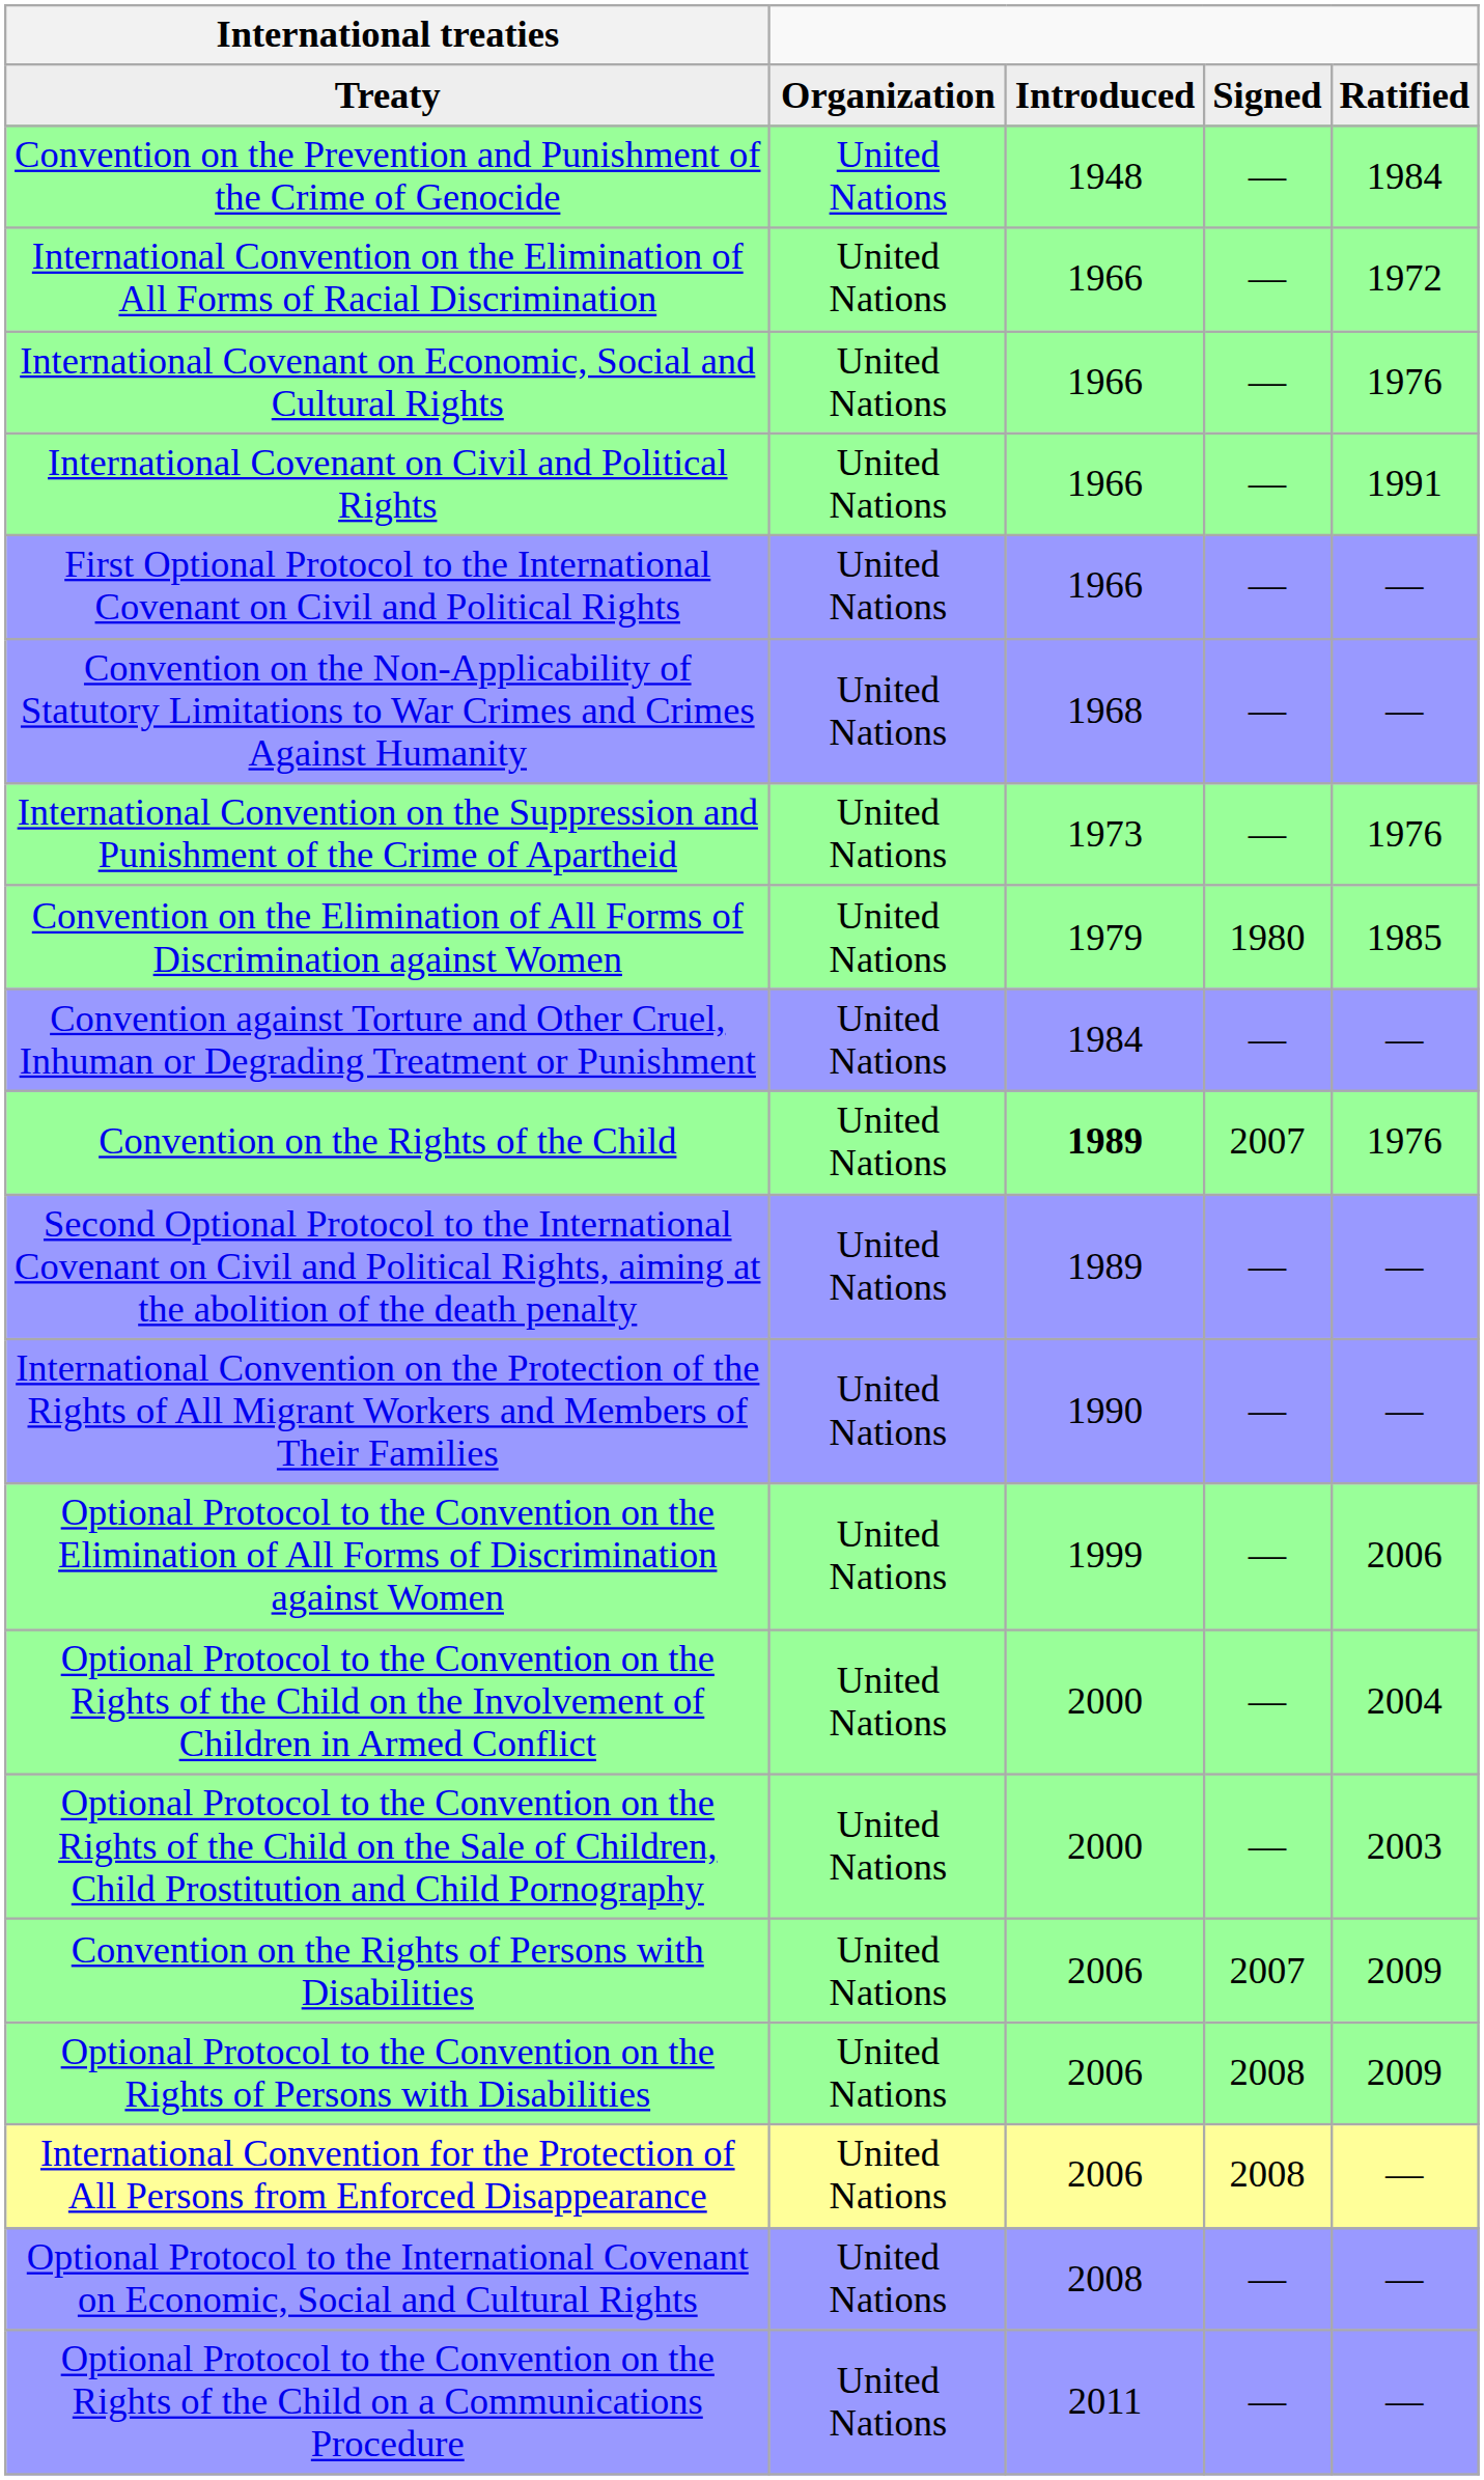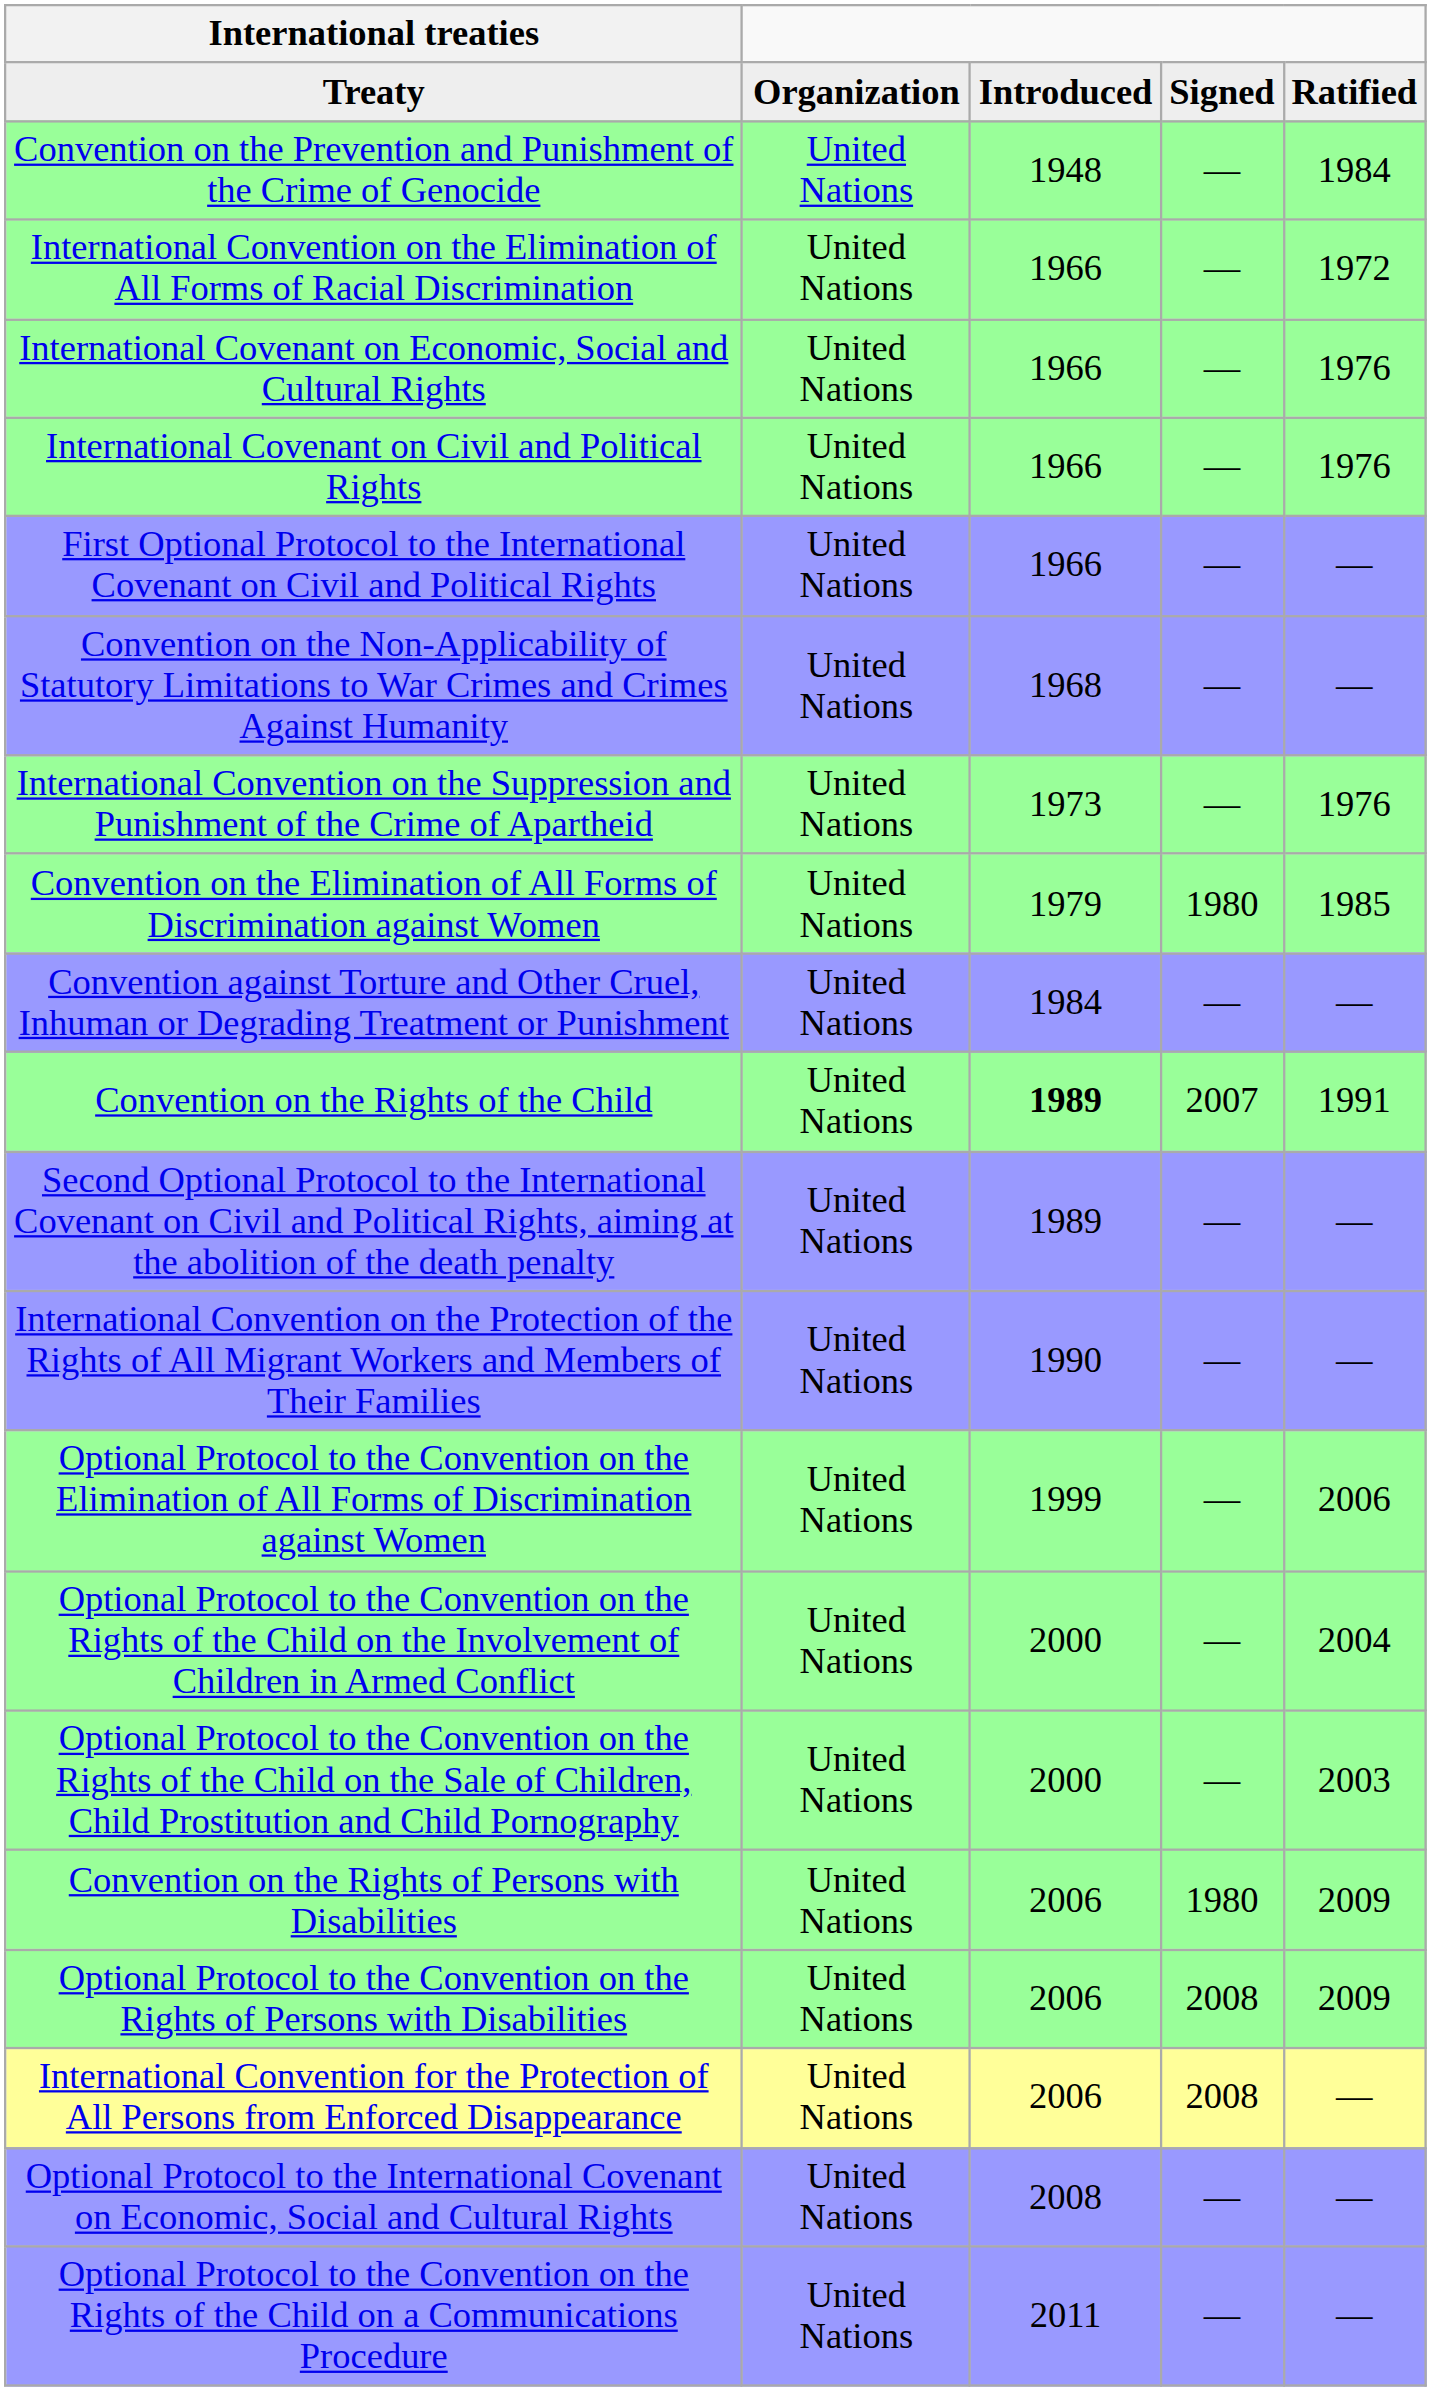 <table class="wikitable collapsible collapsed sortable" width=100% style="border-collapse:collapse;">
 <tr>
 <th>International treaties</th>
 </tr>
 <tr style="background:#eee; font-weight:bold; text-align:center;">
 <td>Treaty</td>
 <td>Organization</td>
 <td>Introduced</td>
 <td>Signed</td>
 <td>Ratified</td>
 </tr>
 <tr align=center>
 <td style="background:#9f9; align=left"><a href='#'>Convention on the Prevention and Punishment of the Crime of Genocide</a></td>
 <td style="background:#9f9;"><a href='#'>United Nations</a></td>
 <td style="background:#9f9;">1948</td>
 <td style="background:#9f9;">—</td>
 <td style="background:#9f9;">1984</td>
 </tr>
 <tr align=center>
 <td style="background:#9f9; align=left"><a href='#'>International Convention on the Elimination of All Forms of Racial Discrimination</a></td>
 <td style="background:#9f9;">United Nations</td>
 <td style="background:#9f9;">1966</td>
 <td style="background:#9f9;">—</td>
 <td style="background:#9f9;">1972</td>
 </tr>
 <tr align=center>
 <td style="background:#9f9; align=left"><a href='#'>International Covenant on Economic, Social and Cultural Rights</a></td>
 <td style="background:#9f9;">United Nations</td>
 <td style="background:#9f9;">1966</td>
 <td style="background:#9f9;">—</td>
 <td style="background:#9f9;">1976</td>
 </tr>
 <tr align=center>
 <td style="background:#9f9; align=left"><a href='#'>International Covenant on Civil and Political Rights</a></td>
 <td style="background:#9f9;">United Nations</td>
 <td style="background:#9f9;">1966</td>
 <td style="background:#9f9;">—</td>
-<td style="background:#9f9;">1991</td>
+<td style="background:#9f9;">1976</td>
 </tr>
 <tr align=center>
 <td style="background:#99f; align=left"><a href='#'>First Optional Protocol to the International Covenant on Civil and Political Rights</a></td>
 <td style="background:#99f;">United Nations</td>
 <td style="background:#99f;">1966</td>
 <td style="background:#99f;">—</td>
 <td style="background:#99f;">—</td>
 </tr>
 <tr align=center>
 <td style="background:#99f; align=left"><a href='#'>Convention on the Non-Applicability of Statutory Limitations to War Crimes and Crimes Against Humanity</a></td>
 <td style="background:#99f;">United Nations</td>
 <td style="background:#99f;">1968</td>
 <td style="background:#99f;">—</td>
 <td style="background:#99f;">—</td>
 </tr>
 <tr align=center>
 <td style="background:#9f9; align=left"><a href='#'>International Convention on the Suppression and Punishment of the Crime of Apartheid</a></td>
 <td style="background:#9f9;">United Nations</td>
 <td style="background:#9f9;">1973</td>
 <td style="background:#9f9;">—</td>
 <td style="background:#9f9;">1976</td>
 </tr>
 <tr align=center>
 <td style="background:#9f9; align=left"><a href='#'>Convention on the Elimination of All Forms of Discrimination against Women</a></td>
 <td style="background:#9f9;">United Nations</td>
 <td style="background:#9f9;">1979</td>
 <td style="background:#9f9;">1980</td>
 <td style="background:#9f9;">1985</td>
 </tr>
 <tr align=center>
 <td style="background:#99f; align=left"><a href='#'>Convention against Torture and Other Cruel, Inhuman or Degrading Treatment or Punishment</a></td>
 <td style="background:#99f;">United Nations</td>
 <td style="background:#99f;">1984</td>
 <td style="background:#99f;">—</td>
 <td style="background:#99f;">—</td>
 </tr>
 <tr align=center>
 <td style="background:#9f9; align=left"><a href='#'>Convention on the Rights of the Child</a></td>
 <td style="background:#9f9;">United Nations</td>
 <td style="background:#9f9;"><strong>1989</strong></td>
 <td style="background:#9f9;">2007</td>
-<td style="background:#9f9;">1976</td>
+<td style="background:#9f9;">1991</td>
 </tr>
 <tr align=center>
 <td style="background:#99f; align=left"><a href='#'>Second Optional Protocol to the International Covenant on Civil and Political Rights, aiming at the abolition of the death penalty</a></td>
 <td style="background:#99f;">United Nations</td>
 <td style="background:#99f;">1989</td>
 <td style="background:#99f;">—</td>
 <td style="background:#99f;">—</td>
 </tr>
 <tr align=center>
 <td style="background:#99f; align=left"><a href='#'>International Convention on the Protection of the Rights of All Migrant Workers and Members of Their Families</a></td>
 <td style="background:#99f;">United Nations</td>
 <td style="background:#99f;">1990</td>
 <td style="background:#99f;">—</td>
 <td style="background:#99f;">—</td>
 </tr>
 <tr align=center>
 <td style="background:#9f9; align=left"><a href='#'>Optional Protocol to the Convention on the Elimination of All Forms of Discrimination against Women</a></td>
 <td style="background:#9f9;">United Nations</td>
 <td style="background:#9f9;">1999</td>
 <td style="background:#9f9;">—</td>
 <td style="background:#9f9;">2006</td>
 </tr>
 <tr align=center>
 <td style="background:#9f9; align=left"><a href='#'>Optional Protocol to the Convention on the Rights of the Child on the Involvement of Children in Armed Conflict</a></td>
 <td style="background:#9f9;">United Nations</td>
 <td style="background:#9f9;">2000</td>
 <td style="background:#9f9;">—</td>
 <td style="background:#9f9;">2004</td>
 </tr>
 <tr align=center>
 <td style="background:#9f9; align=left"><a href='#'>Optional Protocol to the Convention on the Rights of the Child on the Sale of Children, Child Prostitution and Child Pornography</a></td>
 <td style="background:#9f9;">United Nations</td>
 <td style="background:#9f9;">2000</td>
 <td style="background:#9f9;">—</td>
 <td style="background:#9f9;">2003</td>
 </tr>
 <tr align=center>
 <td style="background:#9f9; align=left"><a href='#'>Convention on the Rights of Persons with Disabilities</a></td>
 <td style="background:#9f9;">United Nations</td>
 <td style="background:#9f9;">2006</td>
-<td style="background:#9f9;">2007</td>
+<td style="background:#9f9;">1980</td>
 <td style="background:#9f9;">2009</td>
 </tr>
 <tr align=center>
 <td style="background:#9f9; align=left"><a href='#'>Optional Protocol to the Convention on the Rights of Persons with Disabilities</a></td>
 <td style="background:#9f9;">United Nations</td>
 <td style="background:#9f9;">2006</td>
 <td style="background:#9f9;">2008</td>
 <td style="background:#9f9;">2009</td>
 </tr>
 <tr align=center>
 <td style="background:#ff9; align=left"><a href='#'>International Convention for the Protection of All Persons from Enforced Disappearance</a></td>
 <td style="background:#ff9;">United Nations</td>
 <td style="background:#ff9;">2006</td>
 <td style="background:#ff9;">2008</td>
 <td style="background:#ff9;">—</td>
 </tr>
 <tr align=center>
 <td style="background:#99f; align=left"><a href='#'>Optional Protocol to the International Covenant on Economic, Social and Cultural Rights</a></td>
 <td style="background:#99f;">United Nations</td>
 <td style="background:#99f;">2008</td>
 <td style="background:#99f;">—</td>
 <td style="background:#99f;">—</td>
 </tr>
 <tr align=center>
 <td style="background:#99f; align=left"><a href='#'>Optional Protocol to the Convention on the Rights of the Child on a Communications Procedure</a></td>
 <td style="background:#99f;">United Nations</td>
 <td style="background:#99f;">2011</td>
 <td style="background:#99f;">—</td>
 <td style="background:#99f;">—</td>
 </tr>
 </table>
